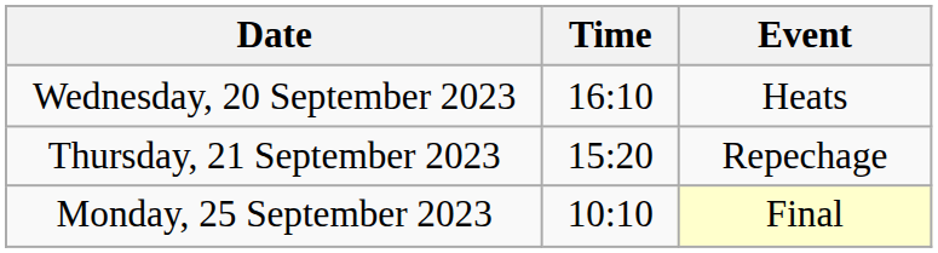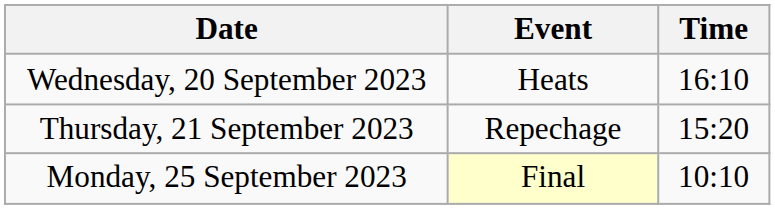 <table class = "wikitable" style="text-align:center;">
 <tr>
 <th width=220>Date</th>
+<th width=100>Event</th>
 <th width=50>Time</th>
-<th width=100>Event</th>
 </tr>
 <tr>
 <td>Wednesday, 20 September 2023</td>
+<td>Heats</td>
 <td>16:10</td>
-<td>Heats</td>
 </tr>
 <tr>
 <td>Thursday, 21 September 2023</td>
+<td>Repechage</td>
 <td>15:20</td>
-<td>Repechage</td>
 </tr>
 <tr>
 <td>Monday, 25 September 2023</td>
+<td bgcolor=ffffcc>Final</td>
 <td>10:10</td>
-<td bgcolor=ffffcc>Final</td>
 </tr>
 </table>
